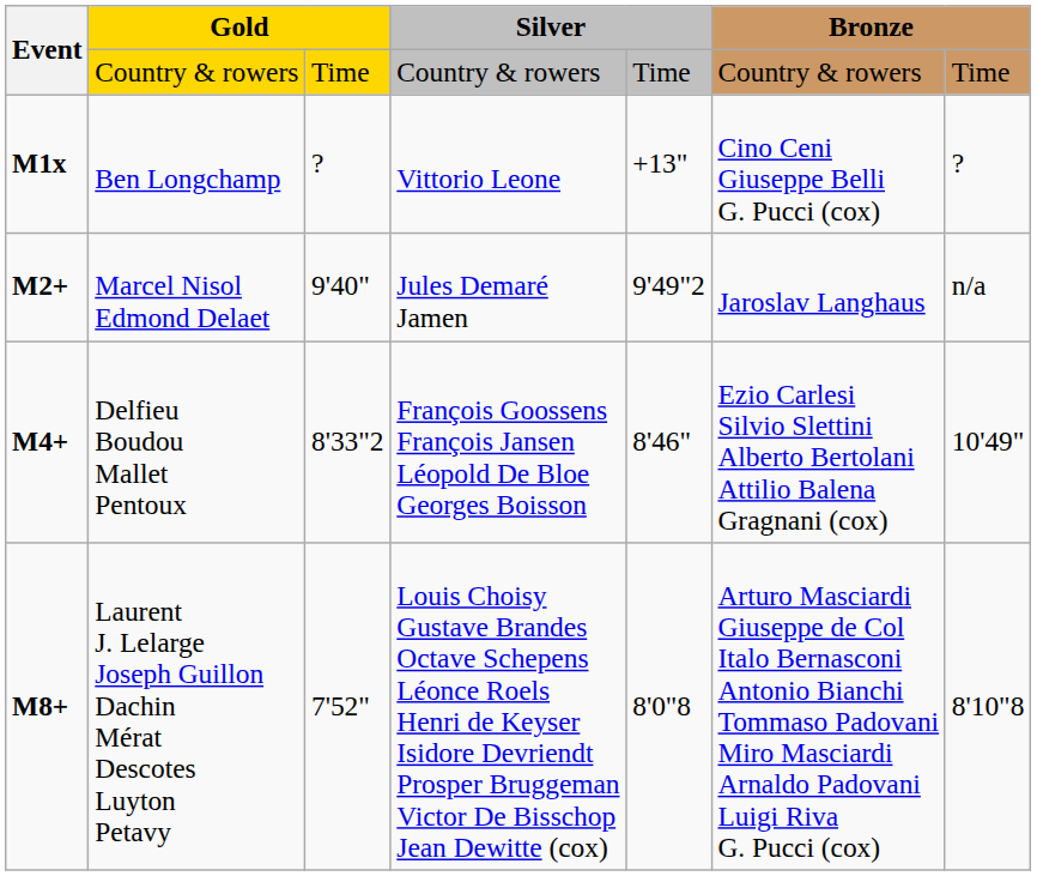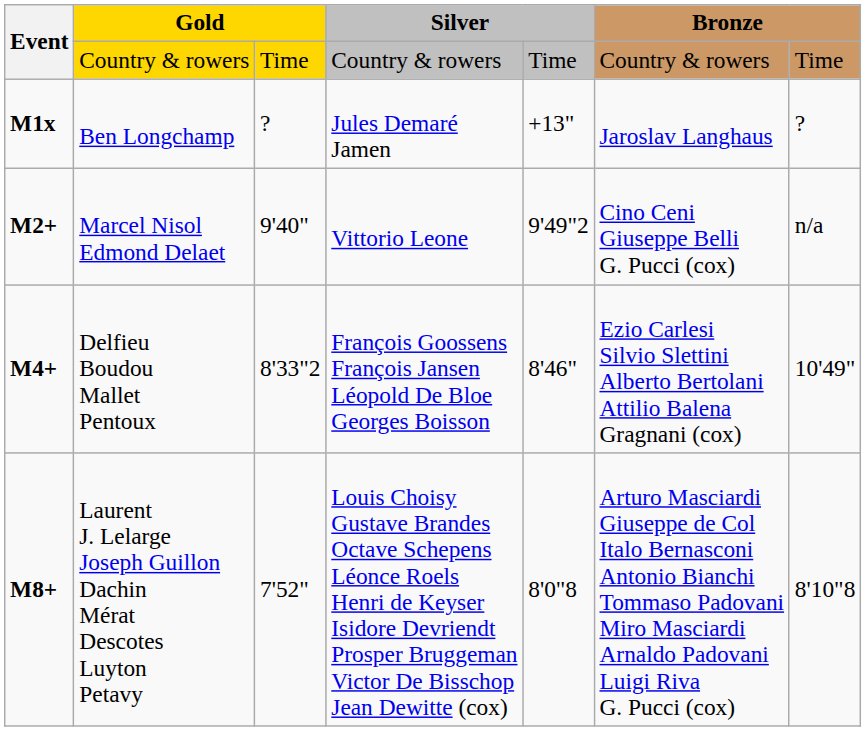 <table class="wikitable">
 <tr>
 <th rowspan="2">Event</th>
 <th colspan="2" style="background:gold;">Gold</th>
 <th colspan="2" style="background:silver;">Silver</th>
 <th colspan="2" style="background:#c96;">Bronze</th>
 </tr>
 <tr>
 <td style="background:gold;">Country & rowers</td>
 <td style="background:gold;">Time</td>
 <td style="background:silver;">Country & rowers</td>
 <td style="background:silver;">Time</td>
 <td style="background:#c96;">Country & rowers</td>
 <td style="background:#c96;">Time</td>
 </tr>
 <tr>
 <td><strong>M1x</strong></td>
 <td> <br> <a href='#'>Ben Longchamp</a></td>
 <td>?</td>
-<td> <br> <a href='#'>Vittorio Leone</a></td>
+<td> <br> <a href='#'>Jules Demaré</a> <br> Jamen</td>
 <td>+13"</td>
-<td> <br> <a href='#'>Cino Ceni</a> <br> <a href='#'>Giuseppe Belli</a> <br> G. Pucci (cox)</td>
+<td> <br> <a href='#'>Jaroslav Langhaus</a></td>
 <td>?</td>
 </tr>
 <tr>
 <td><strong>M2+</strong></td>
 <td> <br> <a href='#'>Marcel Nisol</a> <br> <a href='#'>Edmond Delaet</a></td>
 <td>9'40"</td>
-<td> <br> <a href='#'>Jules Demaré</a> <br> Jamen</td>
+<td> <br> <a href='#'>Vittorio Leone</a></td>
 <td>9'49"2</td>
-<td> <br> <a href='#'>Jaroslav Langhaus</a></td>
+<td> <br> <a href='#'>Cino Ceni</a> <br> <a href='#'>Giuseppe Belli</a> <br> G. Pucci (cox)</td>
 <td>n/a</td>
 </tr>
 <tr>
 <td><strong>M4+</strong></td>
 <td> <br> Delfieu <br> Boudou <br> Mallet <br> Pentoux</td>
 <td>8'33"2</td>
 <td> <br> <a href='#'>François Goossens</a> <br> <a href='#'>François Jansen</a> <br> <a href='#'>Léopold De Bloe</a> <br> <a href='#'>Georges Boisson</a></td>
 <td>8'46"</td>
 <td> <br> <a href='#'>Ezio Carlesi</a> <br> <a href='#'>Silvio Slettini</a> <br> <a href='#'>Alberto Bertolani</a> <br> <a href='#'>Attilio Balena</a> <br> Gragnani (cox)</td>
 <td>10'49"</td>
 </tr>
 <tr>
 <td><strong>M8+</strong></td>
 <td> <br>Laurent <br>J. Lelarge <br><a href='#'>Joseph Guillon</a> <br>Dachin <br>Mérat <br>Descotes <br>Luyton <br>Petavy</td>
 <td>7'52"</td>
 <td> <br> <a href='#'>Louis Choisy</a> <br> <a href='#'>Gustave Brandes</a> <br> <a href='#'>Octave Schepens</a> <br> <a href='#'>Léonce Roels</a> <br> <a href='#'>Henri de Keyser</a> <br> <a href='#'>Isidore Devriendt</a> <br> <a href='#'>Prosper Bruggeman</a> <br> <a href='#'>Victor De Bisschop</a> <br> <a href='#'>Jean Dewitte</a> (cox)</td>
 <td>8'0"8</td>
 <td> <br> <a href='#'>Arturo Masciardi</a> <br> <a href='#'>Giuseppe de Col</a> <br> <a href='#'>Italo Bernasconi</a> <br> <a href='#'>Antonio Bianchi</a> <br> <a href='#'>Tommaso Padovani</a> <br> <a href='#'>Miro Masciardi</a> <br> <a href='#'>Arnaldo Padovani</a> <br> <a href='#'>Luigi Riva</a> <br> G. Pucci (cox)</td>
 <td>8'10"8</td>
 </tr>
 </table>
